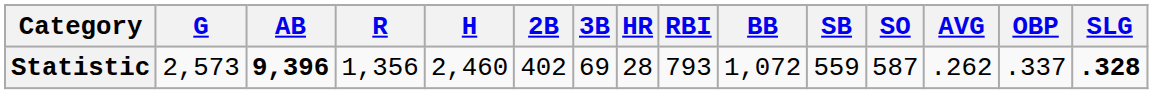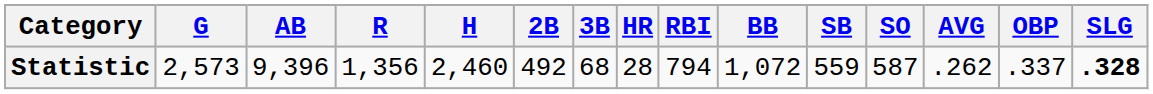 <table class="wikitable" width="400">
 <tr align="center">
 <th>Category</th>
 <th><a href='#'>G</a></th>
 <th><a href='#'>AB</a></th>
 <th><a href='#'>R</a></th>
 <th><a href='#'>H</a></th>
 <th><a href='#'>2B</a></th>
 <th><a href='#'>3B</a></th>
 <th><a href='#'>HR</a></th>
 <th><a href='#'>RBI</a></th>
 <th><a href='#'>BB</a></th>
 <th><a href='#'>SB</a></th>
 <th><a href='#'>SO</a></th>
 <th><a href='#'>AVG</a></th>
 <th><a href='#'>OBP</a></th>
 <th><a href='#'>SLG</a></th>
 </tr>
 <tr align="center">
 <th>Statistic</th>
 <td>2,573</td>
-<td><strong>9,396</strong></td>
+<td>9,396</td>
 <td>1,356</td>
 <td>2,460</td>
-<td>402</td>
-<td>69</td>
+<td>492</td>
+<td>68</td>
 <td>28</td>
-<td>793</td>
+<td>794</td>
 <td>1,072</td>
 <td>559</td>
 <td>587</td>
 <td>.262</td>
 <td>.337</td>
 <td><strong>.328</strong></td>
 </tr>
 </table>
